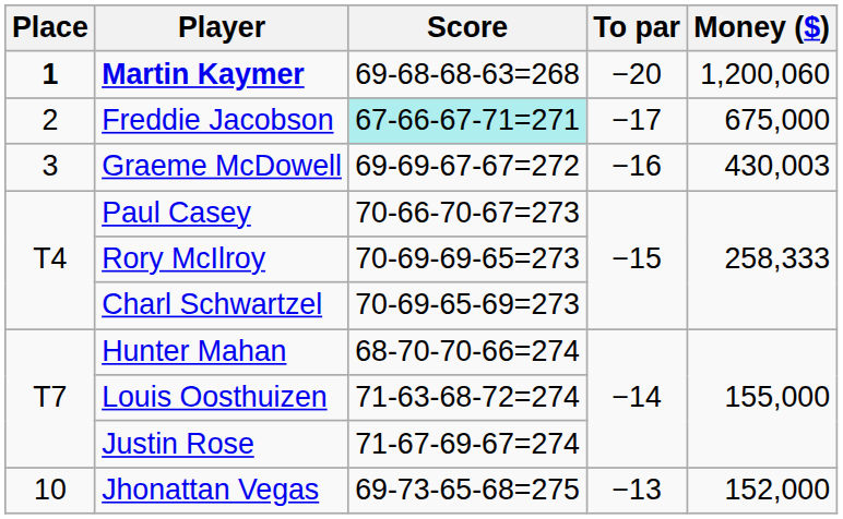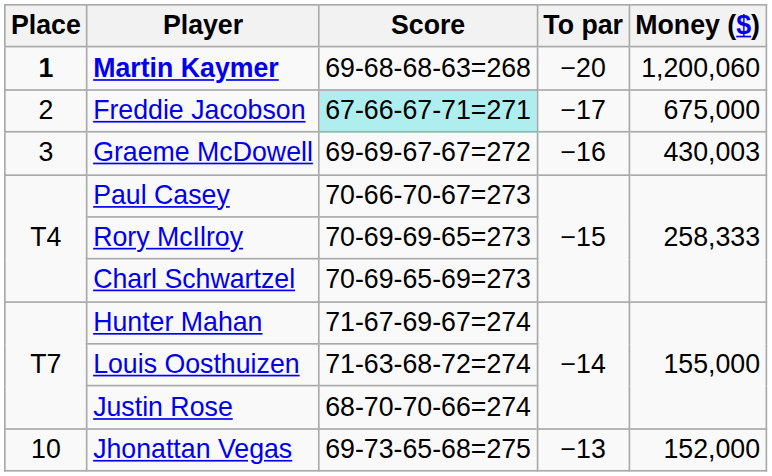 <table class="wikitable">
 <tr>
 <th>Place</th>
 <th>Player</th>
 <th>Score</th>
 <th>To par</th>
 <th>Money (<a href='#'>$</a>)</th>
 </tr>
 <tr>
 <td align=center><strong>1</strong></td>
 <td> <strong><a href='#'>Martin Kaymer</a></strong></td>
 <td align=center>69-68-68-63=268</td>
 <td align=center>−20</td>
 <td align=right>1,200,060</td>
 </tr>
 <tr>
 <td align=center>2</td>
 <td> <a href='#'>Freddie Jacobson</a></td>
 <td align=center style="background: paleturquoise;">67-66-67-71=271</td>
 <td align=center>−17</td>
 <td align=right>675,000</td>
 </tr>
 <tr>
 <td align=center>3</td>
 <td> <a href='#'>Graeme McDowell</a></td>
 <td align=center>69-69-67-67=272</td>
 <td align=center>−16</td>
 <td align=right>430,003</td>
 </tr>
 <tr>
 <td rowspan="3" align=center>T4</td>
 <td> <a href='#'>Paul Casey</a></td>
 <td align=center>70-66-70-67=273</td>
 <td rowspan="3" align=center>−15</td>
 <td rowspan="3" align=right>258,333</td>
 </tr>
 <tr>
 <td> <a href='#'>Rory McIlroy</a></td>
 <td align=center>70-69-69-65=273</td>
 </tr>
 <tr>
 <td> <a href='#'>Charl Schwartzel</a></td>
 <td align=center>70-69-65-69=273</td>
 </tr>
 <tr>
 <td rowspan="3" align=center>T7</td>
 <td> <a href='#'>Hunter Mahan</a></td>
-<td align=center>68-70-70-66=274</td>
+<td align=center>71-67-69-67=274</td>
 <td rowspan="3" align=center>−14</td>
 <td rowspan="3" align=right>155,000</td>
 </tr>
 <tr>
 <td> <a href='#'>Louis Oosthuizen</a></td>
 <td align=center>71-63-68-72=274</td>
 </tr>
 <tr>
 <td> <a href='#'>Justin Rose</a></td>
-<td align=center>71-67-69-67=274</td>
+<td align=center>68-70-70-66=274</td>
 </tr>
 <tr>
 <td align=center>10</td>
 <td> <a href='#'>Jhonattan Vegas</a></td>
 <td align=center>69-73-65-68=275</td>
 <td align=center>−13</td>
 <td align=right>152,000</td>
 </tr>
 </table>
